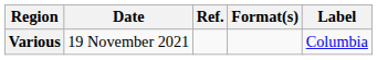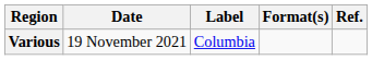 <table class="wikitable plainrowheaders">
 <tr>
 <th scope="col">Region</th>
 <th scope="col">Date</th>
+<th scope="col">Label</th>
+<th scope="col">Format(s)</th>
 <th scope="col">Ref.</th>
-<th scope="col">Format(s)</th>
-<th scope="col">Label</th>
 </tr>
 <tr>
 <th scope="row">Various</th>
 <td>19 November 2021</td>
+<td><a href='#'>Columbia</a></td>
 <td></td>
 <td></td>
-<td><a href='#'>Columbia</a></td>
 </tr>
 </table>
